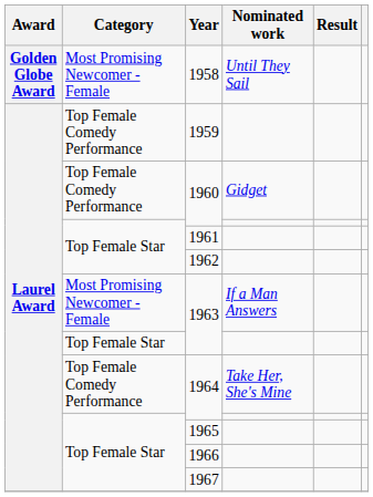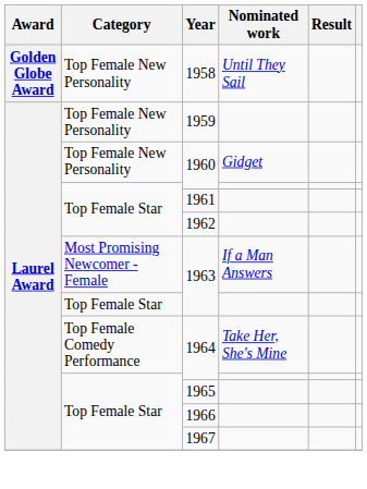 <table class="wikitable plainrowheaders" style="width:62%;">
 <tr>
 <th style="width=20%;">Award</th>
 <th style="width:34%;">Category</th>
 <th style="width:1%;">Year</th>
 <th style="width:25%;">Nominated work</th>
 <th style="width:12%;">Result</th>
 <th style="1%;"></th>
 </tr>
 <tr>
 <th scope="row" style="text-align:center;"><a href='#'>Golden Globe Award</a></th>
-<td><a href='#'>Most Promising Newcomer - Female</a></td>
+<td>Top Female New Personality</td>
 <td>1958</td>
 <td><em><a href='#'>Until They Sail</a></em></td>
 <td></td>
 <td style="text-align:center;"></td>
 </tr>
 <tr>
 <th scope="row" rowspan="12" style="text-align:center;"><a href='#'>Laurel Award</a></th>
-<td>Top Female Comedy Performance</td>
+<td>Top Female New Personality</td>
 <td>1959</td>
 <td style="text-align:center;"></td>
 <td></td>
 <td style="text-align:center;"></td>
 </tr>
 <tr>
-<td>Top Female Comedy Performance</td>
+<td>Top Female New Personality</td>
 <td rowspan="2">1960</td>
 <td><em><a href='#'>Gidget</a></em></td>
 <td></td>
 <td style="text-align:center;"></td>
 </tr>
 <tr>
 <td rowspan="3">Top Female Star</td>
 <td style="text-align:center;"></td>
 <td></td>
 <td style="text-align:center;"></td>
 </tr>
 <tr>
 <td>1961</td>
 <td style="text-align:center;"></td>
 <td></td>
 <td style="text-align:center;"></td>
 </tr>
 <tr>
 <td>1962</td>
 <td style="text-align:center;"></td>
 <td></td>
 <td style="text-align:center;"></td>
 </tr>
 <tr>
 <td><a href='#'>Most Promising Newcomer - Female</a></td>
 <td rowspan="2">1963</td>
 <td><em><a href='#'>If a Man Answers</a></em></td>
 <td></td>
 <td style="text-align:center;"></td>
 </tr>
 <tr>
 <td>Top Female Star</td>
 <td style="text-align:center;"></td>
 <td></td>
 <td style="text-align:center;"></td>
 </tr>
 <tr>
 <td>Top Female Comedy Performance</td>
 <td rowspan="2">1964</td>
 <td><em><a href='#'>Take Her, She's Mine</a></em></td>
 <td></td>
 <td style="text-align:center;"></td>
 </tr>
 <tr>
 <td rowspan="4">Top Female Star</td>
 <td style="text-align:center;"></td>
 <td></td>
 <td style="text-align:center;"></td>
 </tr>
 <tr>
 <td>1965</td>
 <td style="text-align:center;"></td>
 <td></td>
 <td style="text-align:center;"></td>
 </tr>
 <tr>
 <td>1966</td>
 <td style="text-align:center;"></td>
 <td></td>
 <td style="text-align:center;"></td>
 </tr>
 <tr>
 <td>1967</td>
 <td style="text-align:center;"></td>
 <td></td>
 <td style="text-align:center;"></td>
 </tr>
 <tr>
 </tr>
 </table>
